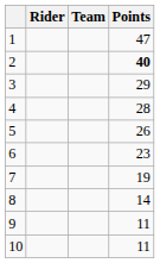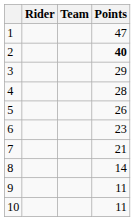 <table class="wikitable">
 <tr>
 <th></th>
 <th>Rider</th>
 <th>Team</th>
 <th>Points</th>
 </tr>
 <tr>
 <td>1</td>
 <td>  </td>
 <td></td>
 <td style="text-align:right;">47</td>
 </tr>
 <tr>
 <td>2</td>
 <td> </td>
 <td></td>
 <td style="text-align:right;"><strong>40</strong></td>
 </tr>
 <tr>
 <td>3</td>
 <td></td>
 <td></td>
 <td style="text-align:right;">29</td>
 </tr>
 <tr>
 <td>4</td>
 <td></td>
 <td></td>
 <td style="text-align:right;">28</td>
 </tr>
 <tr>
 <td>5</td>
 <td> </td>
 <td></td>
 <td style="text-align:right;">26</td>
 </tr>
 <tr>
 <td>6</td>
 <td></td>
 <td></td>
 <td style="text-align:right;">23</td>
 </tr>
 <tr>
 <td>7</td>
 <td></td>
 <td></td>
-<td style="text-align:right;">19</td>
+<td style="text-align:right;">21</td>
 </tr>
 <tr>
 <td>8</td>
 <td></td>
 <td></td>
 <td style="text-align:right;">14</td>
 </tr>
 <tr>
 <td>9</td>
 <td></td>
 <td></td>
 <td style="text-align:right;">11</td>
 </tr>
 <tr>
 <td>10</td>
 <td></td>
 <td></td>
 <td style="text-align:right;">11</td>
 </tr>
 </table>
